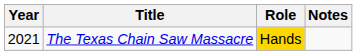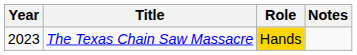 <table class="wikitable sortable plainrowheaders">
 <tr>
 <th scope="col">Year</th>
 <th scope="col">Title</th>
 <th scope="col">Role</th>
 <th scope="col" class="unsortable">Notes</th>
 </tr>
 <tr>
-<td>2021</td>
+<td>2023</td>
 <td><em><a href='#'>The Texas Chain Saw Massacre</a></em></td>
 <td style="background: gold;">Hands</td>
 <td></td>
 </tr>
 </table>
